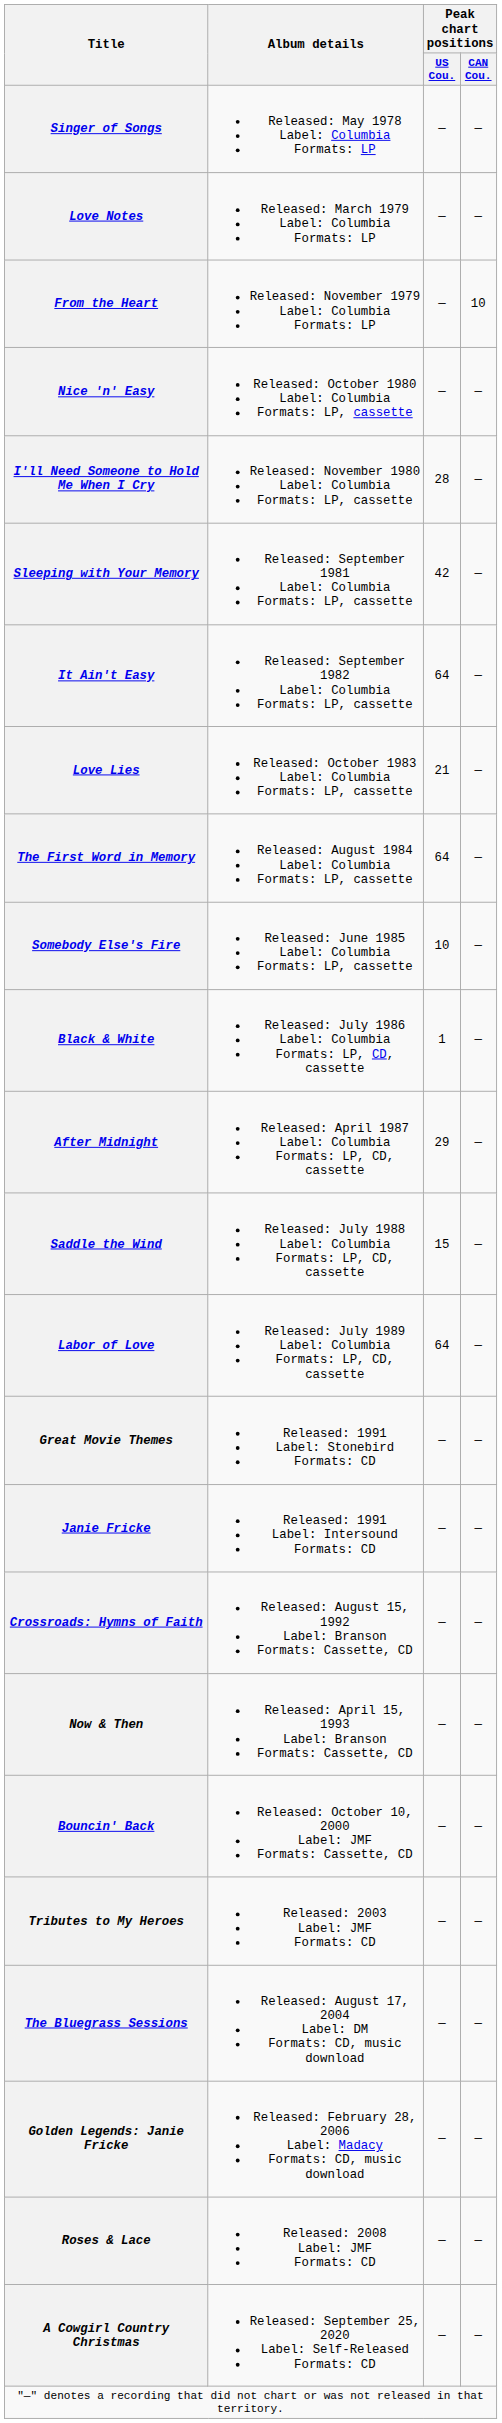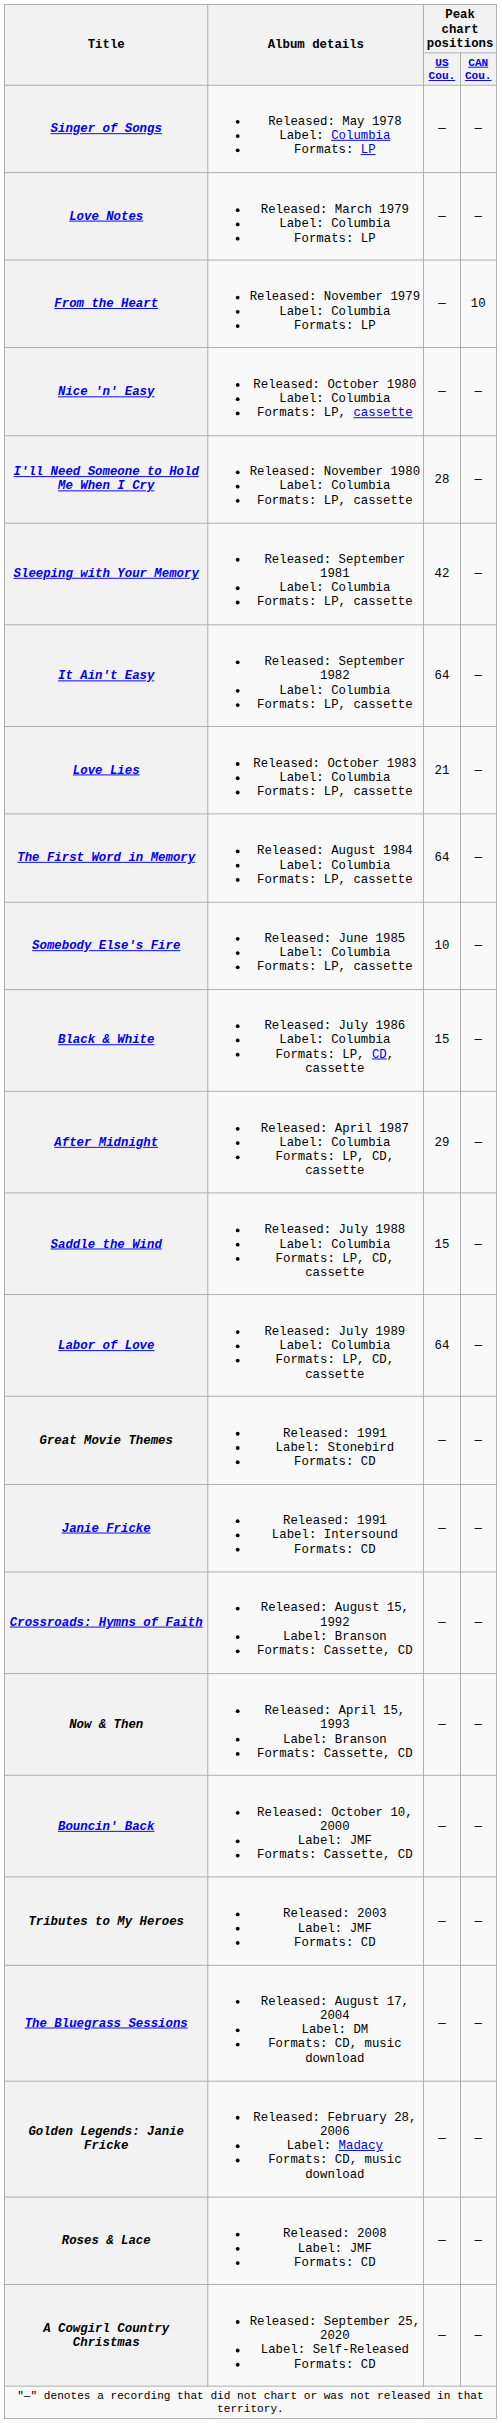 <table class="wikitable plainrowheaders" style="text-align:center;" border="1">
 <tr>
 <th scope="col" rowspan="2" style="width:16em;">Title</th>
 <th scope="col" rowspan="2" style="width:17em;">Album details</th>
 <th scope="col" colspan="2">Peak chart<br>positions</th>
 </tr>
 <tr>
 <th scope="col" style="width:2em;font-size:90%;"><a href='#'>US<br>Cou.</a><br></th>
 <th scope="col" style="width:2em;font-size:90%;"><a href='#'>CAN<br>Cou.</a><br></th>
 </tr>
 <tr>
 <th scope="row"><em><a href='#'>Singer of Songs</a></em></th>
 <td><br><ul><li>Released: May 1978</li><li>Label: <a href='#'>Columbia</a></li><li>Formats: <a href='#'>LP</a></li></ul></td>
 <td>—</td>
 <td>—</td>
 </tr>
 <tr>
 <th scope="row"><em><a href='#'>Love Notes</a></em></th>
 <td><br><ul><li>Released: March 1979</li><li>Label: Columbia</li><li>Formats: LP</li></ul></td>
 <td>—</td>
 <td>—</td>
 </tr>
 <tr>
 <th scope="row"><em><a href='#'>From the Heart</a></em></th>
 <td><br><ul><li>Released: November 1979</li><li>Label: Columbia</li><li>Formats: LP</li></ul></td>
 <td>—</td>
 <td>10</td>
 </tr>
 <tr>
 <th scope="row"><em><a href='#'>Nice 'n' Easy</a></em><br></th>
 <td><br><ul><li>Released: October 1980</li><li>Label: Columbia</li><li>Formats: LP, <a href='#'>cassette</a></li></ul></td>
 <td>—</td>
 <td>—</td>
 </tr>
 <tr>
 <th scope="row"><em><a href='#'>I'll Need Someone to Hold<br>Me When I Cry</a></em></th>
 <td><br><ul><li>Released: November 1980</li><li>Label: Columbia</li><li>Formats: LP, cassette</li></ul></td>
 <td>28</td>
 <td>—</td>
 </tr>
 <tr>
 <th scope="row"><em><a href='#'>Sleeping with Your Memory</a></em></th>
 <td><br><ul><li>Released: September 1981</li><li>Label: Columbia</li><li>Formats: LP, cassette</li></ul></td>
 <td>42</td>
 <td>—</td>
 </tr>
 <tr>
 <th scope="row"><em><a href='#'>It Ain't Easy</a></em></th>
 <td><br><ul><li>Released: September 1982</li><li>Label: Columbia</li><li>Formats: LP, cassette</li></ul></td>
 <td>64</td>
 <td>—</td>
 </tr>
 <tr>
 <th scope="row"><em><a href='#'>Love Lies</a></em></th>
 <td><br><ul><li>Released: October 1983</li><li>Label: Columbia</li><li>Formats: LP, cassette</li></ul></td>
 <td>21</td>
 <td>—</td>
 </tr>
 <tr>
 <th scope="row"><em><a href='#'>The First Word in Memory</a></em></th>
 <td><br><ul><li>Released: August 1984</li><li>Label: Columbia</li><li>Formats: LP, cassette</li></ul></td>
 <td>64</td>
 <td>—</td>
 </tr>
 <tr>
 <th scope="row"><em><a href='#'>Somebody Else's Fire</a></em></th>
 <td><br><ul><li>Released: June 1985</li><li>Label: Columbia</li><li>Formats: LP, cassette</li></ul></td>
 <td>10</td>
 <td>—</td>
 </tr>
 <tr>
 <th scope="row"><em><a href='#'>Black & White</a></em></th>
 <td><br><ul><li>Released: July 1986</li><li>Label: Columbia</li><li>Formats: LP, <a href='#'>CD</a>, cassette</li></ul></td>
-<td>1</td>
+<td>15</td>
 <td>—</td>
 </tr>
 <tr>
 <th scope="row"><em><a href='#'>After Midnight</a></em></th>
 <td><br><ul><li>Released: April 1987</li><li>Label: Columbia</li><li>Formats: LP, CD, cassette</li></ul></td>
 <td>29</td>
 <td>—</td>
 </tr>
 <tr>
 <th scope="row"><em><a href='#'>Saddle the Wind</a></em></th>
 <td><br><ul><li>Released: July 1988</li><li>Label: Columbia</li><li>Formats: LP, CD, cassette</li></ul></td>
 <td>15</td>
 <td>—</td>
 </tr>
 <tr>
 <th scope="row"><em><a href='#'>Labor of Love</a></em></th>
 <td><br><ul><li>Released: July 1989</li><li>Label: Columbia</li><li>Formats: LP, CD, cassette</li></ul></td>
 <td>64</td>
 <td>—</td>
 </tr>
 <tr>
 <th scope="row"><em>Great Movie Themes</em></th>
 <td><br><ul><li>Released: 1991</li><li>Label: Stonebird</li><li>Formats: CD</li></ul></td>
 <td>—</td>
 <td>—</td>
 </tr>
 <tr>
 <th scope="row"><em><a href='#'>Janie Fricke</a></em></th>
 <td><br><ul><li>Released: 1991</li><li>Label: Intersound</li><li>Formats: CD</li></ul></td>
 <td>—</td>
 <td>—</td>
 </tr>
 <tr>
 <th scope="row"><em><a href='#'>Crossroads: Hymns of Faith</a></em></th>
 <td><br><ul><li>Released: August 15, 1992</li><li>Label: Branson</li><li>Formats: Cassette, CD</li></ul></td>
 <td>—</td>
 <td>—</td>
 </tr>
 <tr>
 <th scope="row"><em>Now & Then</em><br></th>
 <td><br><ul><li>Released: April 15, 1993</li><li>Label: Branson</li><li>Formats: Cassette, CD</li></ul></td>
 <td>—</td>
 <td>—</td>
 </tr>
 <tr>
 <th scope="row"><em><a href='#'>Bouncin' Back</a></em></th>
 <td><br><ul><li>Released: October 10, 2000</li><li>Label: JMF</li><li>Formats: Cassette, CD</li></ul></td>
 <td>—</td>
 <td>—</td>
 </tr>
 <tr>
 <th scope="row"><em>Tributes to My Heroes</em></th>
 <td><br><ul><li>Released: 2003</li><li>Label: JMF</li><li>Formats: CD</li></ul></td>
 <td>—</td>
 <td>—</td>
 </tr>
 <tr>
 <th scope="row"><em><a href='#'>The Bluegrass Sessions</a></em></th>
 <td><br><ul><li>Released: August 17, 2004</li><li>Label: DM</li><li>Formats: CD, music download</li></ul></td>
 <td>—</td>
 <td>—</td>
 </tr>
 <tr>
 <th scope="row"><em>Golden Legends: Janie Fricke</em><br></th>
 <td><br><ul><li>Released: February 28, 2006</li><li>Label: <a href='#'>Madacy</a></li><li>Formats: CD, music download</li></ul></td>
 <td>—</td>
 <td>—</td>
 </tr>
 <tr>
 <th scope="row"><em>Roses & Lace</em></th>
 <td><br><ul><li>Released: 2008</li><li>Label: JMF</li><li>Formats: CD</li></ul></td>
 <td>—</td>
 <td>—</td>
 </tr>
 <tr>
 <th scope="row"><em>A Cowgirl Country Christmas</em></th>
 <td><br><ul><li>Released: September 25, 2020</li><li>Label: Self-Released</li><li>Formats: CD</li></ul></td>
 <td>—</td>
 <td>—</td>
 </tr>
 <tr>
 <td colspan="4" style="font-size:90%">"—" denotes a recording that did not chart or was not released in that territory.</td>
 </tr>
 </table>
